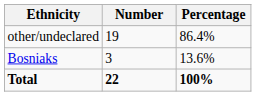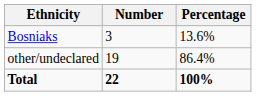 <table class="wikitable">
 <tr>
 <th width="100px">Ethnicity</th>
 <th width="80px">Number</th>
 <th width="80px">Percentage</th>
 </tr>
 <tr>
+<td><a href='#'>Bosniaks</a></td>
+<td>3</td>
+<td>13.6%</td>
+</tr>
+<tr>
 <td>other/undeclared</td>
 <td>19</td>
 <td>86.4%</td>
-</tr>
-<tr>
-<td><a href='#'>Bosniaks</a></td>
-<td>3</td>
-<td>13.6%</td>
 </tr>
 <tr>
 <td><strong>Total</strong></td>
 <td><strong>22</strong></td>
 <td><strong>100%</strong></td>
 </tr>
 </table>
